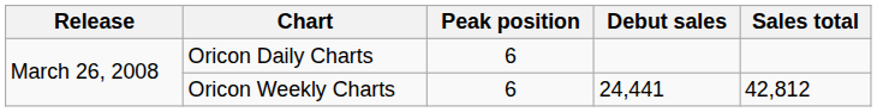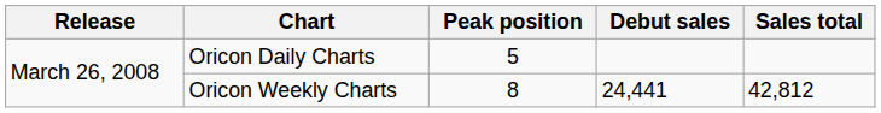 <table class="wikitable" width="650px">
 <tr>
 <th>Release</th>
 <th>Chart</th>
 <th>Peak position</th>
 <th>Debut sales</th>
 <th>Sales total</th>
 </tr>
 <tr>
 <td rowspan="2">March 26, 2008</td>
 <td>Oricon Daily Charts</td>
-<td align="center">6</td>
+<td align="center">5</td>
 <td></td>
 <td></td>
 </tr>
 <tr>
 <td align="left">Oricon Weekly Charts</td>
-<td align="center">6</td>
+<td align="center">8</td>
 <td>24,441</td>
 <td>42,812</td>
 </tr>
 </table>
